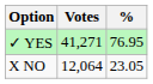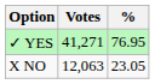 <table class="wikitable">
 <tr>
 <th>Option</th>
 <th>Votes</th>
 <th>%</th>
 </tr>
 <tr>
 <td style=background:#bbf8be>✓ YES</td>
 <td style=background:#bbf8be>41,271</td>
 <td style=background:#bbf8be>76.95</td>
 </tr>
 <tr>
 <td>X NO</td>
-<td>12,064</td>
+<td>12,063</td>
 <td>23.05</td>
 </tr>
 </table>
